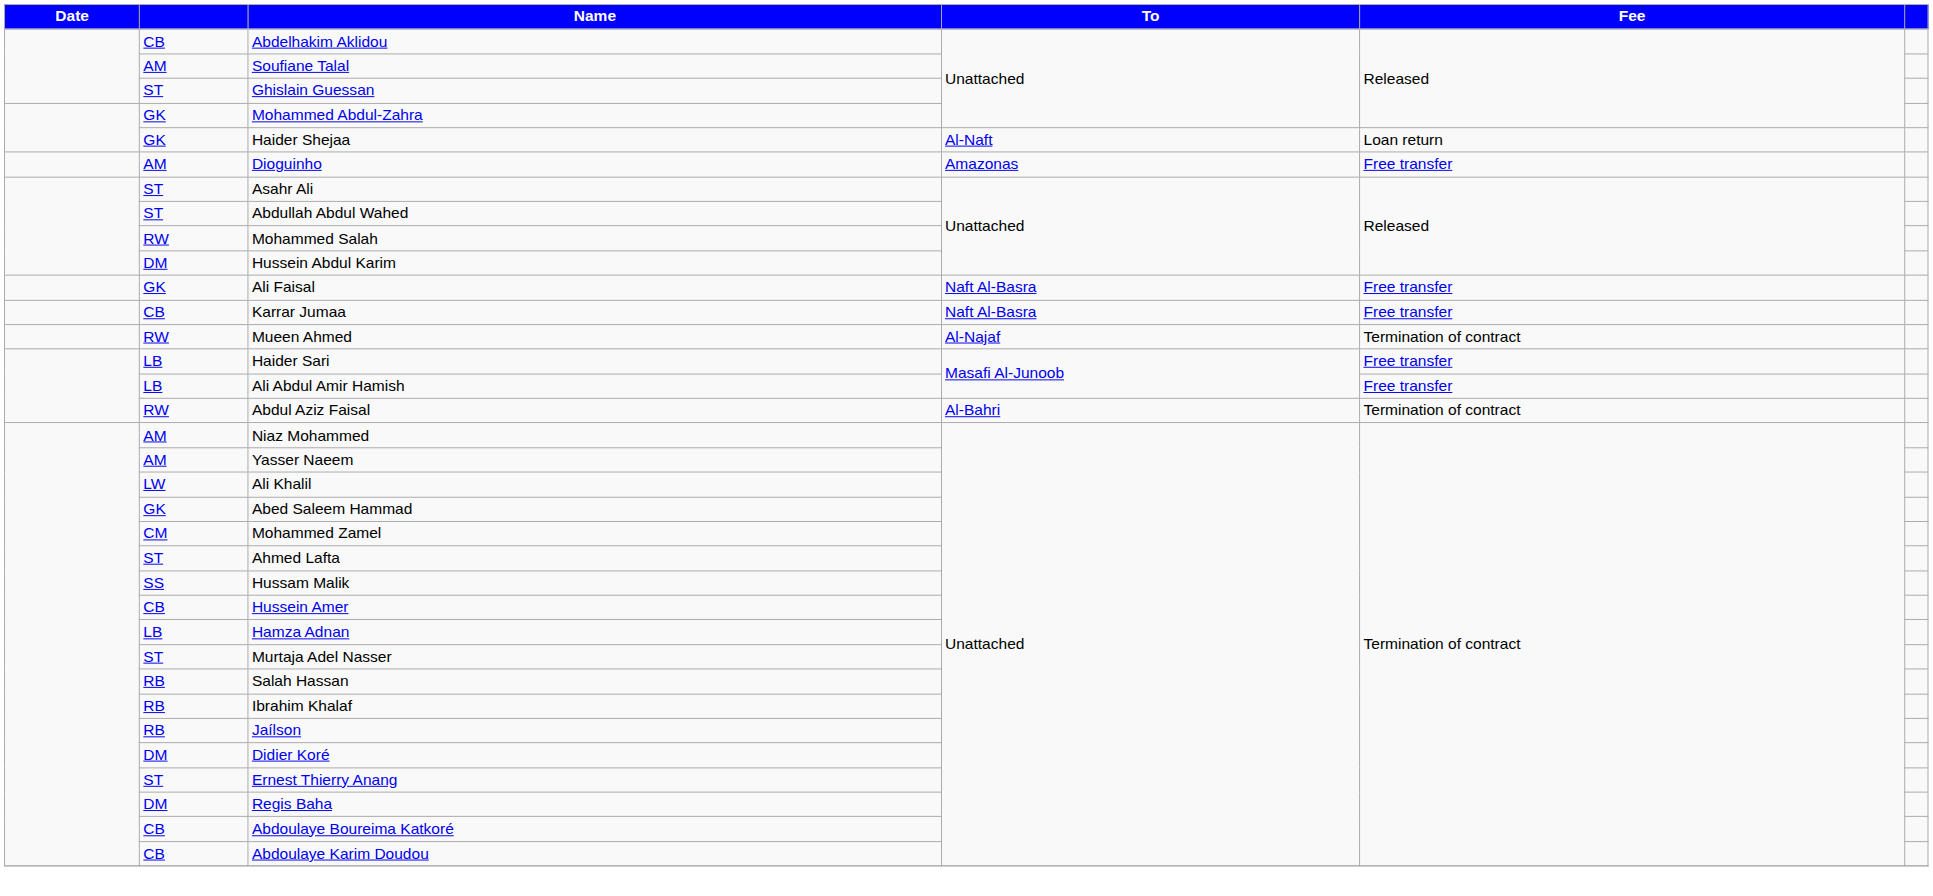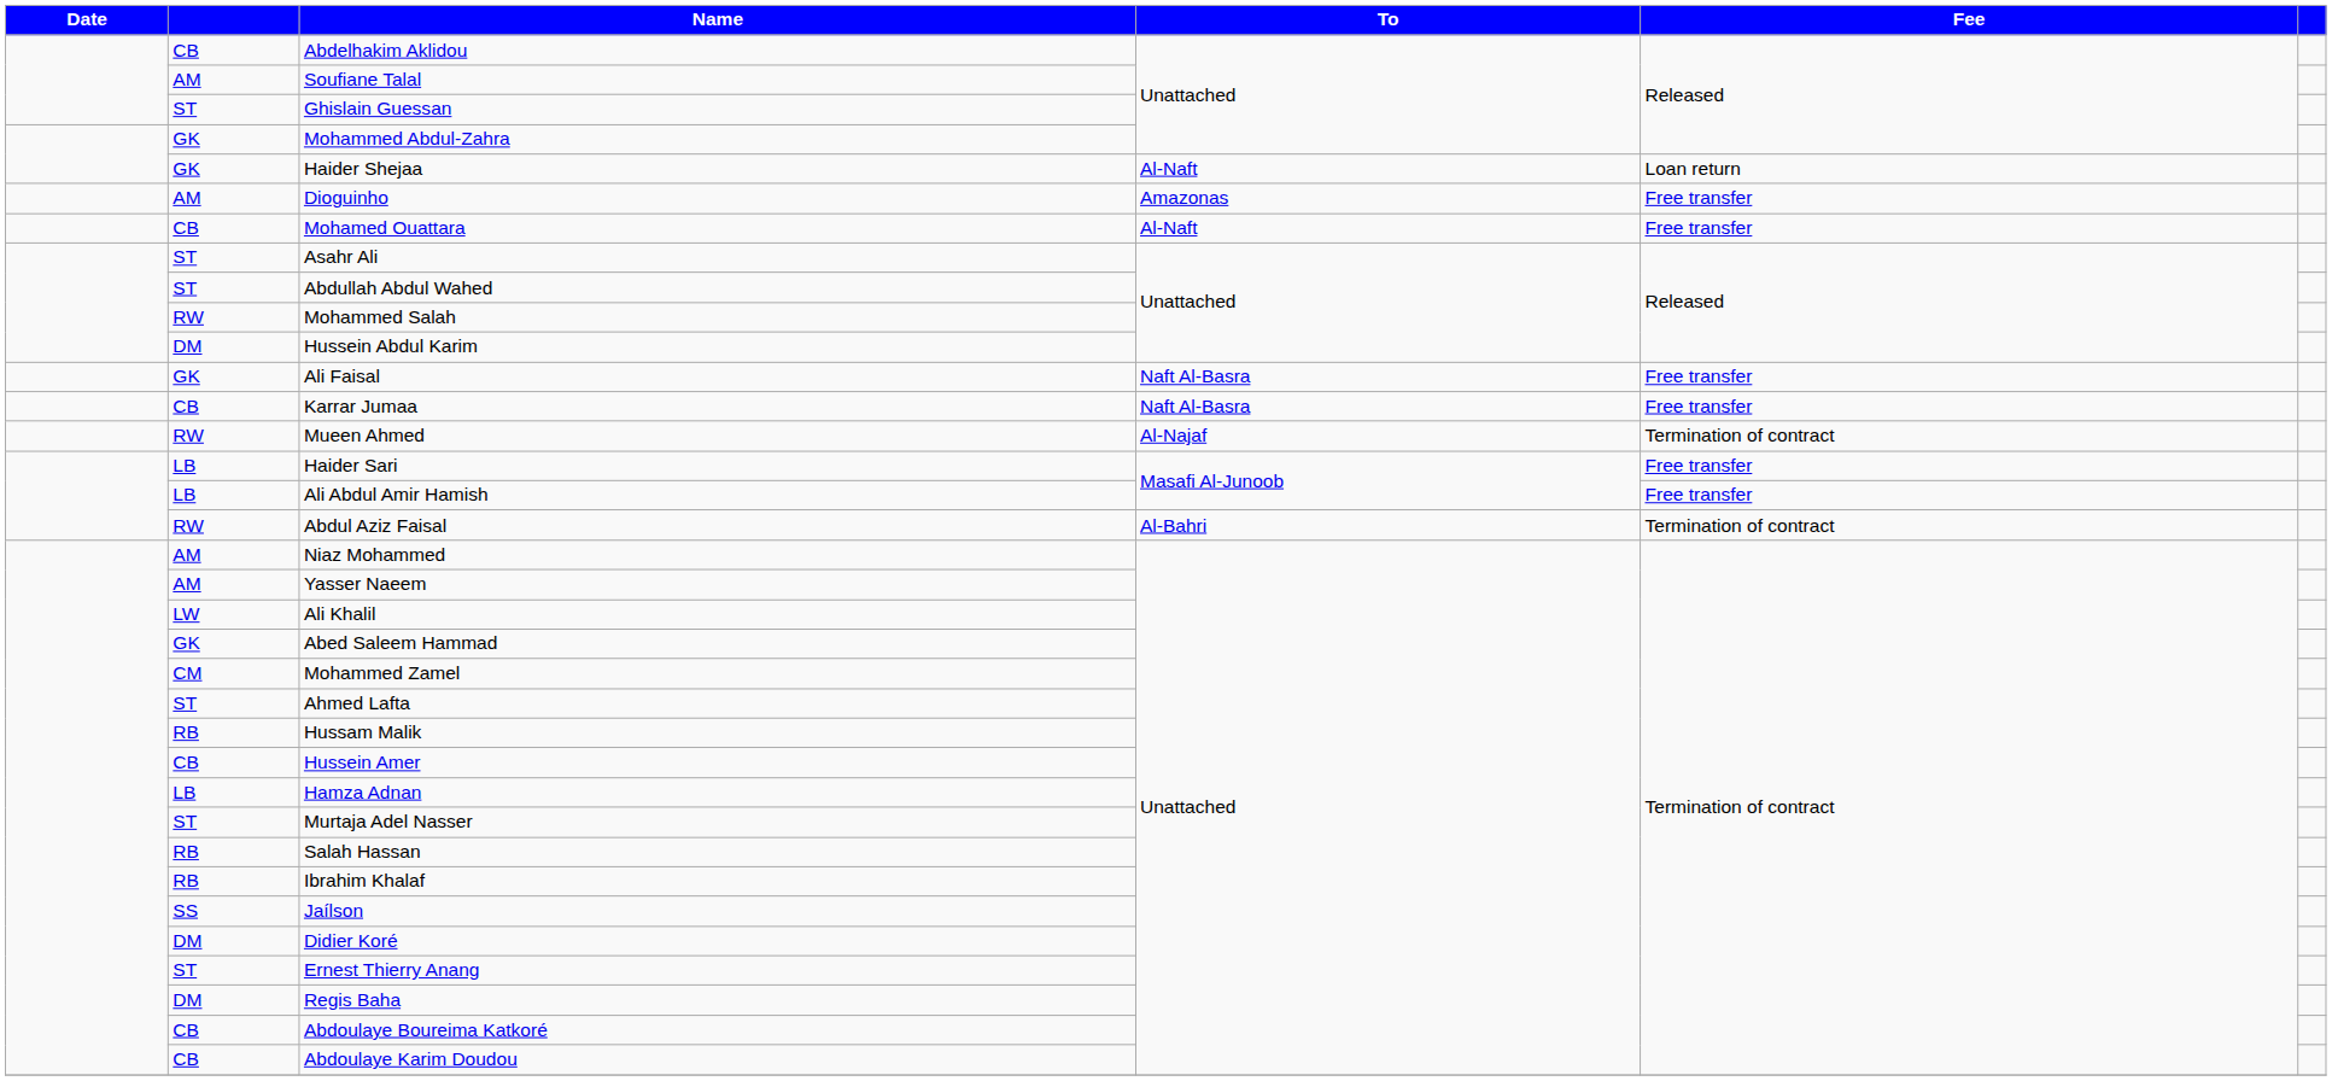 <table class="wikitable sortable" style="width:100%; text-align:center; font-size:100%; text-align:left;">
 <tr>
 <th style="color:white; background:blue;">Date</th>
 <th style="color:white; background:blue;"></th>
 <th style="color:white; background:blue;">Name</th>
 <th style="color:white; background:blue;">To</th>
 <th style="color:white; background:blue;">Fee</th>
 <th style="color:white; background:blue;"></th>
 </tr>
 <tr>
 <td rowspan="3"></td>
 <td><a href='#'>CB</a></td>
 <td> <a href='#'>Abdelhakim Aklidou</a></td>
 <td rowspan="4">Unattached</td>
 <td rowspan="4">Released</td>
 <td></td>
 </tr>
 <tr>
 <td><a href='#'>AM</a></td>
 <td> <a href='#'>Soufiane Talal</a></td>
 <td></td>
 </tr>
 <tr>
 <td><a href='#'>ST</a></td>
 <td> <a href='#'>Ghislain Guessan</a></td>
 <td></td>
 </tr>
 <tr>
 <td rowspan="2"></td>
 <td><a href='#'>GK</a></td>
 <td> <a href='#'>Mohammed Abdul-Zahra</a></td>
 <td></td>
 </tr>
 <tr>
 <td><a href='#'>GK</a></td>
 <td> Haider Shejaa</td>
 <td> <a href='#'>Al-Naft</a></td>
 <td>Loan return</td>
 <td></td>
 </tr>
 <tr>
 <td></td>
 <td><a href='#'>AM</a></td>
 <td> <a href='#'>Dioguinho</a></td>
 <td> <a href='#'>Amazonas</a></td>
+<td><a href='#'>Free transfer</a></td>
+<td></td>
+</tr>
+<tr>
+<td></td>
+<td><a href='#'>CB</a></td>
+<td> <a href='#'>Mohamed Ouattara</a></td>
+<td> <a href='#'>Al-Naft</a></td>
 <td><a href='#'>Free transfer</a></td>
 <td></td>
 </tr>
 <tr>
 <td rowspan="4"></td>
 <td><a href='#'>ST</a></td>
 <td> Asahr Ali</td>
 <td rowspan="4">Unattached</td>
 <td rowspan="4">Released</td>
 <td></td>
 </tr>
 <tr>
 <td><a href='#'>ST</a></td>
 <td> Abdullah Abdul Wahed</td>
 <td></td>
 </tr>
 <tr>
 <td><a href='#'>RW</a></td>
 <td> Mohammed Salah</td>
 <td></td>
 </tr>
 <tr>
 <td><a href='#'>DM</a></td>
 <td> Hussein Abdul Karim</td>
 <td></td>
 </tr>
 <tr>
 <td></td>
 <td><a href='#'>GK</a></td>
 <td> Ali Faisal</td>
 <td> <a href='#'>Naft Al-Basra</a></td>
 <td><a href='#'>Free transfer</a></td>
 <td></td>
 </tr>
 <tr>
 <td></td>
 <td><a href='#'>CB</a></td>
 <td> Karrar Jumaa</td>
 <td> <a href='#'>Naft Al-Basra</a></td>
 <td><a href='#'>Free transfer</a></td>
 <td></td>
 </tr>
 <tr>
 <td></td>
 <td><a href='#'>RW</a></td>
 <td> Mueen Ahmed</td>
 <td> <a href='#'>Al-Najaf</a></td>
 <td>Termination of contract</td>
 <td></td>
 </tr>
 <tr>
 <td rowspan="3"></td>
 <td><a href='#'>LB</a></td>
 <td> Haider Sari</td>
 <td rowspan="2"> <a href='#'>Masafi Al-Junoob</a></td>
 <td><a href='#'>Free transfer</a></td>
 <td></td>
 </tr>
 <tr>
 <td><a href='#'>LB</a></td>
 <td> Ali Abdul Amir Hamish</td>
 <td><a href='#'>Free transfer</a></td>
 <td></td>
 </tr>
 <tr>
 <td><a href='#'>RW</a></td>
 <td> Abdul Aziz Faisal</td>
 <td> <a href='#'>Al-Bahri</a></td>
 <td>Termination of contract</td>
 <td></td>
 </tr>
 <tr>
 <td rowspan="18"></td>
 <td><a href='#'>AM</a></td>
 <td> Niaz Mohammed</td>
 <td rowspan="18">Unattached</td>
 <td rowspan="18">Termination of contract</td>
 <td></td>
 </tr>
 <tr>
 <td><a href='#'>AM</a></td>
 <td> Yasser Naeem</td>
 <td></td>
 </tr>
 <tr>
 <td><a href='#'>LW</a></td>
 <td> Ali Khalil</td>
 <td></td>
 </tr>
 <tr>
 <td><a href='#'>GK</a></td>
 <td> Abed Saleem Hammad</td>
 <td></td>
 </tr>
 <tr>
 <td><a href='#'>CM</a></td>
 <td> Mohammed Zamel</td>
 <td></td>
 </tr>
 <tr>
 <td><a href='#'>ST</a></td>
 <td> Ahmed Lafta</td>
 <td></td>
 </tr>
 <tr>
-<td><a href='#'>SS</a></td>
+<td><a href='#'>RB</a></td>
 <td> Hussam Malik</td>
 <td></td>
 </tr>
 <tr>
 <td><a href='#'>CB</a></td>
 <td> <a href='#'>Hussein Amer</a></td>
 <td></td>
 </tr>
 <tr>
 <td><a href='#'>LB</a></td>
 <td> <a href='#'>Hamza Adnan</a></td>
 <td></td>
 </tr>
 <tr>
 <td><a href='#'>ST</a></td>
 <td> Murtaja Adel Nasser</td>
 <td></td>
 </tr>
 <tr>
 <td><a href='#'>RB</a></td>
 <td> Salah Hassan</td>
 <td></td>
 </tr>
 <tr>
 <td><a href='#'>RB</a></td>
 <td> Ibrahim Khalaf</td>
 <td></td>
 </tr>
 <tr>
-<td><a href='#'>RB</a></td>
+<td><a href='#'>SS</a></td>
 <td> <a href='#'>Jaílson</a></td>
 <td></td>
 </tr>
 <tr>
 <td><a href='#'>DM</a></td>
 <td> <a href='#'>Didier Koré</a></td>
 <td></td>
 </tr>
 <tr>
 <td><a href='#'>ST</a></td>
 <td> <a href='#'>Ernest Thierry Anang</a></td>
 <td></td>
 </tr>
 <tr>
 <td><a href='#'>DM</a></td>
 <td> <a href='#'>Regis Baha</a></td>
 <td></td>
 </tr>
 <tr>
 <td><a href='#'>CB</a></td>
 <td> <a href='#'>Abdoulaye Boureima Katkoré</a></td>
 <td></td>
 </tr>
 <tr>
 <td><a href='#'>CB</a></td>
 <td> <a href='#'>Abdoulaye Karim Doudou</a></td>
 <td></td>
 </tr>
 <tr>
 </tr>
 </table>
